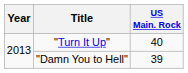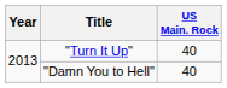 <table class="wikitable plainrowheaders" style="text-align:center;">
 <tr>
 <th scope="col">Year</th>
 <th scope="col">Title</th>
 <th scope="col"><small><a href='#'>US<br>Main. Rock</a></small></th>
 </tr>
 <tr>
 <td scope="row" rowspan="2">2013</td>
 <td>"<a href='#'>Turn It Up</a>"</td>
 <td>40</td>
 </tr>
 <tr>
 <td>"Damn You to Hell"</td>
-<td>39</td>
+<td>40</td>
 </tr>
 </table>
